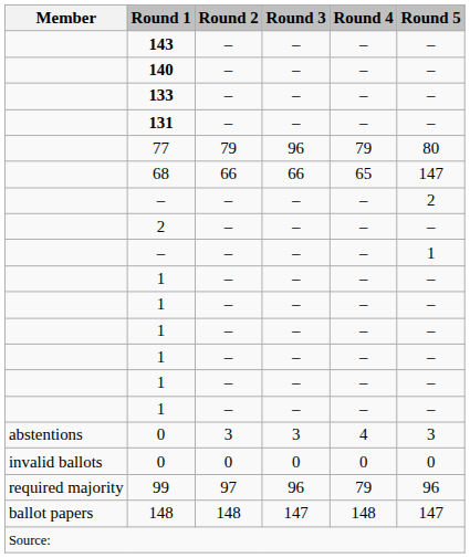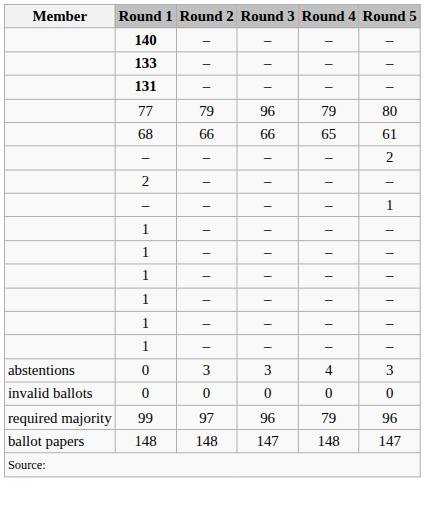 <table class="wikitable collapsible">
 <tr>
 <th>Member</th>
 <td style="background:silver;"><strong>Round 1</strong></td>
 <td style="background:silver;"><strong>Round 2</strong></td>
 <td style="background:silver;"><strong>Round 3</strong></td>
 <td style="background:silver;"><strong>Round 4</strong></td>
 <td style="background:silver;"><strong>Round 5</strong></td>
-</tr>
-<tr>
-<td></td>
-<td style="text-align:center;"><strong>143</strong></td>
-<td style="text-align:center;">–</td>
-<td style="text-align:center;">–</td>
-<td style="text-align:center;">–</td>
-<td style="text-align:center;">–</td>
 </tr>
 <tr>
 <td></td>
 <td style="text-align:center;"><strong>140</strong></td>
 <td style="text-align:center;">–</td>
 <td style="text-align:center;">–</td>
 <td style="text-align:center;">–</td>
 <td style="text-align:center;">–</td>
 </tr>
 <tr>
 <td></td>
 <td style="text-align:center;"><strong>133</strong></td>
 <td style="text-align:center;">–</td>
 <td style="text-align:center;">–</td>
 <td style="text-align:center;">–</td>
 <td style="text-align:center;">–</td>
 </tr>
 <tr>
 <td></td>
 <td style="text-align:center;"><strong>131</strong></td>
 <td style="text-align:center;">–</td>
 <td style="text-align:center;">–</td>
 <td style="text-align:center;">–</td>
 <td style="text-align:center;">–</td>
 </tr>
 <tr>
 <td></td>
 <td style="text-align:center;">77</td>
 <td style="text-align:center;">79</td>
 <td style="text-align:center;">96</td>
 <td style="text-align:center;">79</td>
 <td style="text-align:center;">80</td>
 </tr>
 <tr>
 <td></td>
 <td style="text-align:center;">68</td>
 <td style="text-align:center;">66</td>
 <td style="text-align:center;">66</td>
 <td style="text-align:center;">65</td>
-<td style="text-align:center;">147</td>
+<td style="text-align:center;">61</td>
 </tr>
 <tr>
 <td></td>
 <td style="text-align:center;">–</td>
 <td style="text-align:center;">–</td>
 <td style="text-align:center;">–</td>
 <td style="text-align:center;">–</td>
 <td style="text-align:center;">2</td>
 </tr>
 <tr>
 <td></td>
 <td style="text-align:center;">2</td>
 <td style="text-align:center;">–</td>
 <td style="text-align:center;">–</td>
 <td style="text-align:center;">–</td>
 <td style="text-align:center;">–</td>
 </tr>
 <tr>
 <td></td>
 <td style="text-align:center;">–</td>
 <td style="text-align:center;">–</td>
 <td style="text-align:center;">–</td>
 <td style="text-align:center;">–</td>
 <td style="text-align:center;">1</td>
 </tr>
 <tr>
 <td></td>
 <td style="text-align:center;">1</td>
 <td style="text-align:center;">–</td>
 <td style="text-align:center;">–</td>
 <td style="text-align:center;">–</td>
 <td style="text-align:center;">–</td>
 </tr>
 <tr>
 <td></td>
 <td style="text-align:center;">1</td>
 <td style="text-align:center;">–</td>
 <td style="text-align:center;">–</td>
 <td style="text-align:center;">–</td>
 <td style="text-align:center;">–</td>
 </tr>
 <tr>
 <td></td>
 <td style="text-align:center;">1</td>
 <td style="text-align:center;">–</td>
 <td style="text-align:center;">–</td>
 <td style="text-align:center;">–</td>
 <td style="text-align:center;">–</td>
 </tr>
 <tr>
 <td></td>
 <td style="text-align:center;">1</td>
 <td style="text-align:center;">–</td>
 <td style="text-align:center;">–</td>
 <td style="text-align:center;">–</td>
 <td style="text-align:center;">–</td>
 </tr>
 <tr>
 <td></td>
 <td style="text-align:center;">1</td>
 <td style="text-align:center;">–</td>
 <td style="text-align:center;">–</td>
 <td style="text-align:center;">–</td>
 <td style="text-align:center;">–</td>
 </tr>
 <tr>
 <td></td>
 <td style="text-align:center;">1</td>
 <td style="text-align:center;">–</td>
 <td style="text-align:center;">–</td>
 <td style="text-align:center;">–</td>
 <td style="text-align:center;">–</td>
 </tr>
 <tr>
 <td>abstentions</td>
 <td style="text-align:center;">0</td>
 <td style="text-align:center;">3</td>
 <td style="text-align:center;">3</td>
 <td style="text-align:center;">4</td>
 <td style="text-align:center;">3</td>
 </tr>
 <tr>
 <td>invalid ballots</td>
 <td style="text-align:center;">0</td>
 <td style="text-align:center;">0</td>
 <td style="text-align:center;">0</td>
 <td style="text-align:center;">0</td>
 <td style="text-align:center;">0</td>
 </tr>
 <tr>
 <td>required majority</td>
 <td style="text-align:center;">99</td>
 <td style="text-align:center;">97</td>
 <td style="text-align:center;">96</td>
 <td style="text-align:center;">79</td>
 <td style="text-align:center;">96</td>
 </tr>
 <tr>
 <td>ballot papers</td>
 <td style="text-align:center;">148</td>
 <td style="text-align:center;">148</td>
 <td style="text-align:center;">147</td>
 <td style="text-align:center;">148</td>
 <td style="text-align:center;">147</td>
 </tr>
 <tr>
 <td colspan=6><small>Source:</small></td>
 </tr>
 </table>
